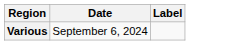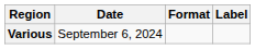 <table class="wikitable plainrowheaders">
 <tr>
 <th>Region</th>
 <th>Date</th>
+<th>Format</th>
 <th>Label</th>
 </tr>
 <tr>
 <th scope="row">Various</th>
 <td>September 6, 2024</td>
 <td></td>
+<td></td>
 </tr>
 </table>
